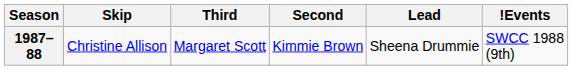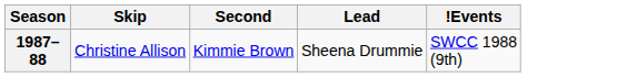 <table class="wikitable">
 <tr>
 <th scope="col" width=60>Season</th>
 <th scope="col">Skip</th>
-<th scope="col">Third</th>
 <th scope="col">Second</th>
 <th scope="col">Lead</th>
 <th scope="col">!Events</th>
 </tr>
 <tr>
 <th scope="row">1987–88</th>
 <td><a href='#'>Christine Allison</a></td>
-<td><a href='#'>Margaret Scott</a></td>
 <td><a href='#'>Kimmie Brown</a></td>
 <td>Sheena Drummie</td>
 <td><a href='#'>SWCC</a> 1988 <br> (9th)</td>
 </tr>
 </table>
